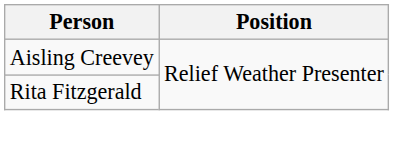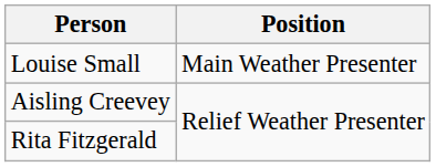 <table class="wikitable">
 <tr>
 <th>Person</th>
 <th>Position</th>
+</tr>
+<tr>
+<td>Louise Small</td>
+<td rowspan="1">Main Weather Presenter</td>
 </tr>
 <tr>
 <td>Aisling Creevey</td>
 <td rowspan="2">Relief Weather Presenter</td>
 </tr>
 <tr>
 <td>Rita Fitzgerald</td>
 </tr>
 </table>
